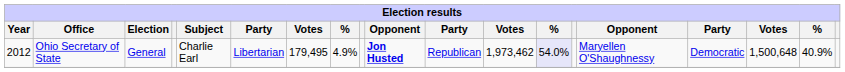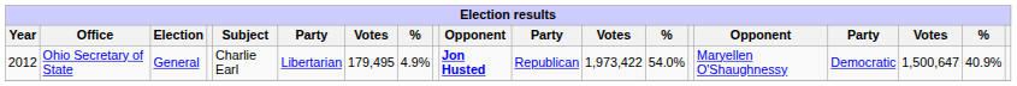 <table class="wikitable collapsible">
 <tr bgcolor=#cccccc>
 <th colspan=19 style="background: #ccccff;">Election results</th>
 </tr>
 <tr>
 <th><strong>Year</strong></th>
 <th><strong>Office</strong></th>
 <th><strong>Election</strong></th>
 <th></th>
 <th><strong>Subject</strong></th>
 <th><strong>Party</strong></th>
 <th><strong>Votes</strong></th>
 <th><strong>%</strong></th>
 <th></th>
 <th><strong>Opponent</strong></th>
 <th><strong>Party</strong></th>
 <th><strong>Votes</strong></th>
 <th><strong>%</strong></th>
 <th></th>
 <th><strong>Opponent</strong></th>
 <th><strong>Party</strong></th>
 <th><strong>Votes</strong></th>
 <th><strong>%</strong></th>
 <th></th>
 </tr>
 <tr>
 <td>2012</td>
 <td><a href='#'>Ohio Secretary of State</a></td>
 <td><a href='#'>General</a></td>
 <td></td>
 <td>Charlie Earl</td>
 <td><a href='#'>Libertarian</a></td>
 <td>179,495</td>
 <td>4.9%</td>
 <td></td>
 <td><strong><a href='#'>Jon Husted</a></strong></td>
 <td><a href='#'>Republican</a></td>
-<td>1,973,462</td>
-<td style="background: lavender;">54.0%</td>
+<td>1,973,422</td>
+<td>54.0%</td>
 <td></td>
 <td><a href='#'>Maryellen O'Shaughnessy</a></td>
 <td><a href='#'>Democratic</a></td>
-<td>1,500,648</td>
+<td>1,500,647</td>
 <td>40.9%</td>
 <td></td>
 </tr>
 <tr>
 </tr>
 </table>
